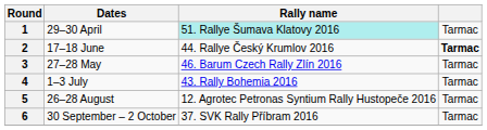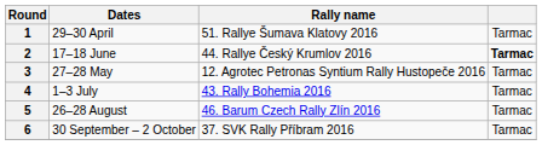 <table class="wikitable" style="font-size: 85%">
 <tr>
 <th>Round</th>
 <th>Dates</th>
 <th>Rally name</th>
 <th></th>
 </tr>
 <tr>
 <th>1</th>
 <td>29–30 April</td>
-<td style="background: paleturquoise;">51. Rallye Šumava Klatovy 2016</td>
+<td>51. Rallye Šumava Klatovy 2016</td>
 <td align="center">Tarmac</td>
 </tr>
 <tr>
 <th>2</th>
 <td>17–18 June</td>
 <td>44. Rallye Český Krumlov 2016</td>
 <td align="center"><strong>Tarmac</strong></td>
 </tr>
 <tr>
 <th>3</th>
 <td>27–28 May</td>
-<td><a href='#'>46. Barum Czech Rally Zlín 2016</a></td>
+<td>12. Agrotec Petronas Syntium Rally Hustopeče 2016</td>
 <td align="center">Tarmac</td>
 </tr>
 <tr>
 <th>4</th>
 <td>1–3 July</td>
 <td><a href='#'>43. Rally Bohemia 2016</a></td>
 <td align="center">Tarmac</td>
 </tr>
 <tr>
 <th>5</th>
 <td>26–28 August</td>
-<td>12. Agrotec Petronas Syntium Rally Hustopeče 2016</td>
+<td><a href='#'>46. Barum Czech Rally Zlín 2016</a></td>
 <td align="center">Tarmac</td>
 </tr>
 <tr>
 <th>6</th>
 <td>30 September – 2 October</td>
 <td>37. SVK Rally Příbram 2016</td>
 <td align="center">Tarmac</td>
 </tr>
 <tr>
 </tr>
 </table>
